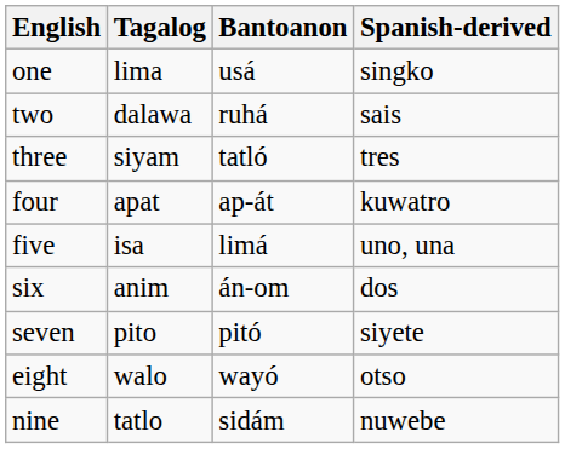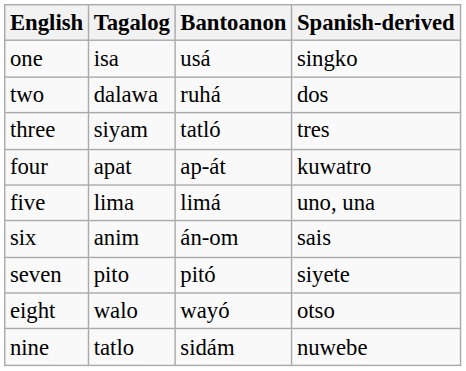 <table class="wikitable">
 <tr>
 <th>English</th>
 <th>Tagalog</th>
 <th>Bantoanon</th>
 <th>Spanish-derived</th>
 </tr>
 <tr>
 <td>one</td>
-<td>lima</td>
+<td>isa</td>
 <td>usá</td>
 <td>singko</td>
 </tr>
 <tr>
 <td>two</td>
 <td>dalawa</td>
 <td>ruhá</td>
-<td>sais</td>
+<td>dos</td>
 </tr>
 <tr>
 <td>three</td>
 <td>siyam</td>
 <td>tatló</td>
 <td>tres</td>
 </tr>
 <tr>
 <td>four</td>
 <td>apat</td>
 <td>ap-át</td>
 <td>kuwatro</td>
 </tr>
 <tr>
 <td>five</td>
-<td>isa</td>
+<td>lima</td>
 <td>limá</td>
 <td>uno, una</td>
 </tr>
 <tr>
 <td>six</td>
 <td>anim</td>
 <td>án-om</td>
-<td>dos</td>
+<td>sais</td>
 </tr>
 <tr>
 <td>seven</td>
 <td>pito</td>
 <td>pitó</td>
 <td>siyete</td>
 </tr>
 <tr>
 <td>eight</td>
 <td>walo</td>
 <td>wayó</td>
 <td>otso</td>
 </tr>
 <tr>
 <td>nine</td>
 <td>tatlo</td>
 <td>sidám</td>
 <td>nuwebe</td>
 </tr>
 </table>
